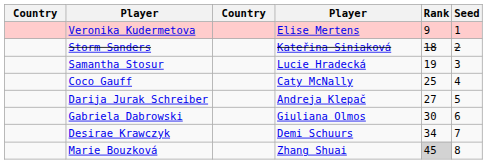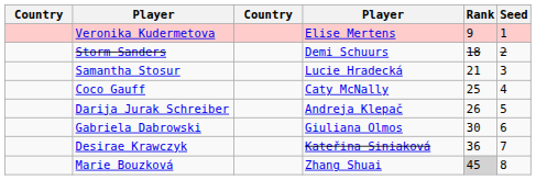 <table class="sortable wikitable">
 <tr>
 <th width="70">Country</th>
 <th width="175">Player</th>
 <th width="70">Country</th>
 <th width="175">Player</th>
 <th>Rank</th>
 <th>Seed</th>
 </tr>
 <tr bgcolor=#fcc>
 <td></td>
 <td><a href='#'>Veronika Kudermetova</a></td>
 <td></td>
 <td><a href='#'>Elise Mertens</a></td>
 <td>9</td>
 <td>1</td>
 </tr>
 <tr>
 <td><s></s></td>
 <td><s><a href='#'>Storm Sanders</a></s></td>
 <td><s></s></td>
-<td><s><a href='#'>Kateřina Siniaková</a></s></td>
+<td><a href='#'>Demi Schuurs</a></td>
 <td><s>18</s></td>
 <td><s>2</s></td>
 </tr>
 <tr>
 <td></td>
 <td><a href='#'>Samantha Stosur</a></td>
 <td></td>
 <td><a href='#'>Lucie Hradecká</a></td>
-<td>19</td>
+<td>21</td>
 <td>3</td>
 </tr>
 <tr>
 <td></td>
 <td><a href='#'>Coco Gauff</a></td>
 <td></td>
 <td><a href='#'>Caty McNally</a></td>
 <td>25</td>
 <td>4</td>
 </tr>
 <tr>
 <td></td>
 <td><a href='#'>Darija Jurak Schreiber</a></td>
 <td></td>
 <td><a href='#'>Andreja Klepač</a></td>
-<td>27</td>
+<td>26</td>
 <td>5</td>
 </tr>
 <tr>
 <td></td>
 <td><a href='#'>Gabriela Dabrowski</a></td>
 <td></td>
 <td><a href='#'>Giuliana Olmos</a></td>
 <td>30</td>
 <td>6</td>
 </tr>
 <tr>
 <td></td>
 <td><a href='#'>Desirae Krawczyk</a></td>
 <td></td>
-<td><a href='#'>Demi Schuurs</a></td>
-<td>34</td>
+<td><s><a href='#'>Kateřina Siniaková</a></s></td>
+<td>36</td>
 <td>7</td>
 </tr>
 <tr>
 <td></td>
 <td><a href='#'>Marie Bouzková</a></td>
 <td></td>
 <td><a href='#'>Zhang Shuai</a></td>
 <td style="background: lightgrey;">45</td>
 <td>8</td>
 </tr>
 </table>
